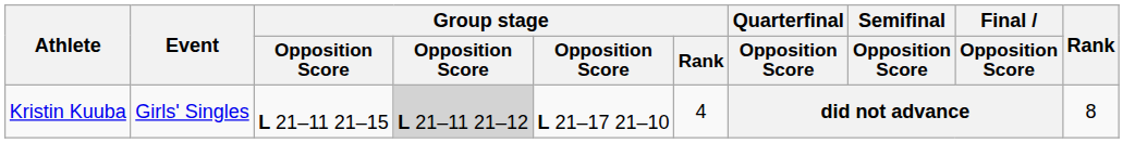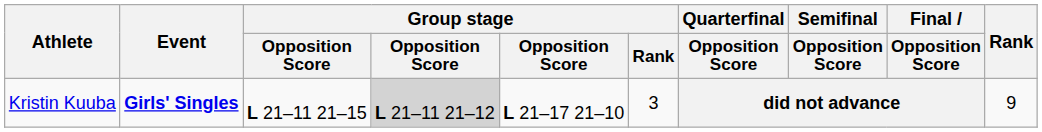 <table class="wikitable" style="font-size:90%">
 <tr>
 <th rowspan=2>Athlete</th>
 <th rowspan=2>Event</th>
 <th colspan=4>Group stage</th>
 <th>Quarterfinal</th>
 <th>Semifinal</th>
 <th>Final / </th>
 <th rowspan=2>Rank</th>
 </tr>
 <tr style="font-size:95%">
 <th>Opposition<br>Score</th>
 <th>Opposition<br>Score</th>
 <th>Opposition<br>Score</th>
 <th>Rank</th>
 <th>Opposition<br>Score</th>
 <th>Opposition<br>Score</th>
 <th>Opposition<br>Score</th>
 </tr>
 <tr align=center>
 <td align=left><a href='#'>Kristin Kuuba</a></td>
-<td align=left><a href='#'>Girls' Singles</a></td>
+<td align=left><strong><a href='#'>Girls' Singles</a></strong></td>
 <td> <br> <strong>L</strong> 21–11 21–15</td>
 <td style="background: lightgrey;"> <br> <strong>L</strong> 21–11 21–12</td>
 <td> <br> <strong>L</strong> 21–17 21–10</td>
-<td>4</td>
+<td>3</td>
 <th colspan=3>did not advance</th>
-<td>8</td>
+<td>9</td>
 </tr>
 </table>
